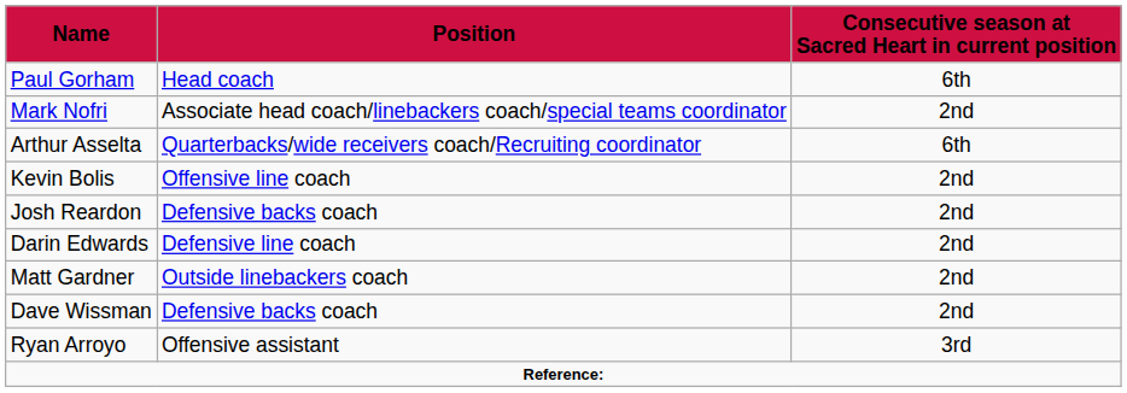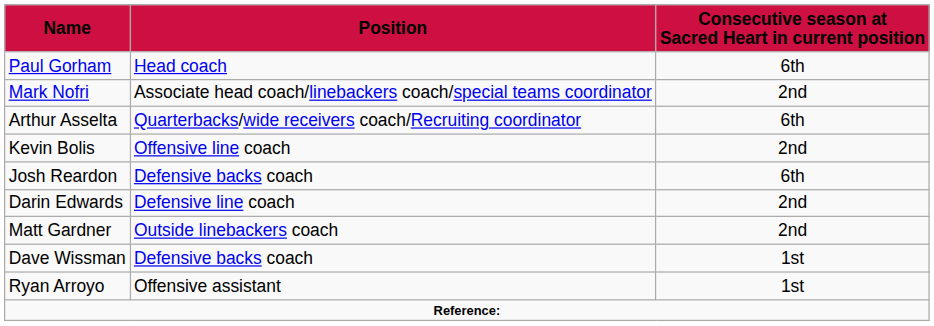 <table class="wikitable" style="font-size:90%;">
 <tr>
 <th style="background:#CD1041;"><span>Name</span></th>
 <th style="background:#CD1041;"><span>Position</span></th>
 <th style="background:#CD1041;"><span>Consecutive season at<br>Sacred Heart in current position</span></th>
 </tr>
 <tr>
 <td><a href='#'>Paul Gorham</a></td>
 <td><a href='#'>Head coach</a></td>
 <td align=center>6th</td>
 </tr>
 <tr>
 <td><a href='#'>Mark Nofri</a></td>
 <td>Associate head coach/<a href='#'>linebackers</a> coach/<a href='#'>special teams coordinator</a></td>
 <td align=center>2nd</td>
 </tr>
 <tr>
 <td>Arthur Asselta</td>
 <td><a href='#'>Quarterbacks</a>/<a href='#'>wide receivers</a> coach/<a href='#'>Recruiting coordinator</a></td>
 <td align=center>6th</td>
 </tr>
 <tr>
 <td>Kevin Bolis</td>
 <td><a href='#'>Offensive line</a> coach</td>
 <td align=center>2nd</td>
 </tr>
 <tr>
 <td>Josh Reardon</td>
 <td><a href='#'>Defensive backs</a> coach</td>
-<td align=center>2nd</td>
+<td align=center>6th</td>
 </tr>
 <tr>
 <td>Darin Edwards</td>
 <td><a href='#'>Defensive line</a> coach</td>
 <td align=center>2nd</td>
 </tr>
 <tr>
 <td>Matt Gardner</td>
 <td><a href='#'>Outside linebackers</a> coach</td>
 <td align=center>2nd</td>
 </tr>
 <tr>
 <td>Dave Wissman</td>
 <td><a href='#'>Defensive backs</a> coach</td>
-<td align=center>2nd</td>
+<td align=center>1st</td>
 </tr>
 <tr>
 <td>Ryan Arroyo</td>
 <td>Offensive assistant</td>
-<td align=center>3rd</td>
+<td align=center>1st</td>
 </tr>
 <tr>
 <td colspan="4"  style="font-size:8pt; text-align:center;"><strong>Reference:</strong></td>
 </tr>
 </table>
